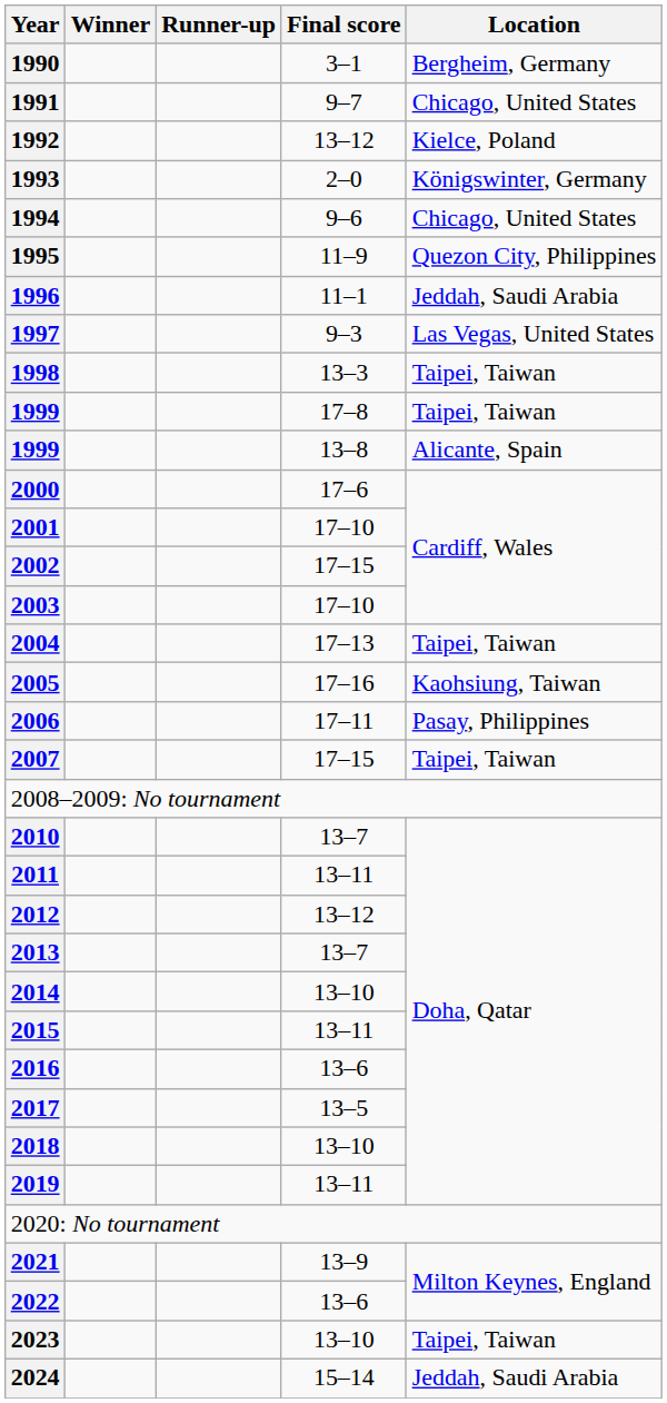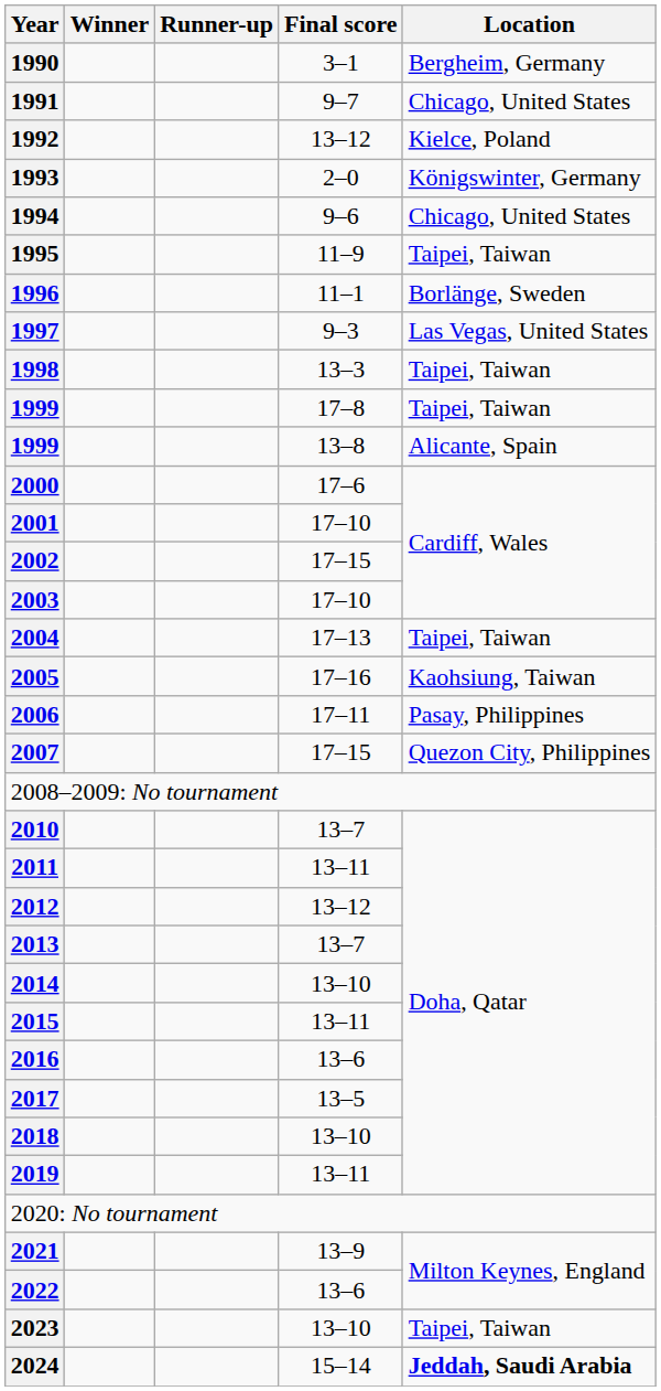 <table class="wikitable sortable">
 <tr>
 <th scope="col">Year</th>
 <th scope="col">Winner</th>
 <th scope="col">Runner-up</th>
 <th scope="col">Final score</th>
 <th scope="col">Location</th>
 </tr>
 <tr>
 <th scope="row">1990</th>
 <td></td>
 <td></td>
 <td align="center">3–1</td>
 <td><a href='#'>Bergheim</a>, Germany</td>
 </tr>
 <tr>
 <th scope="row">1991</th>
 <td></td>
 <td></td>
 <td align="center">9–7</td>
 <td><a href='#'>Chicago</a>, United States</td>
 </tr>
 <tr>
 <th scope="row">1992</th>
 <td></td>
 <td></td>
 <td align="center">13–12</td>
 <td><a href='#'>Kielce</a>, Poland</td>
 </tr>
 <tr>
 <th scope="row">1993</th>
 <td></td>
 <td></td>
 <td align="center">2–0</td>
 <td><a href='#'>Königswinter</a>, Germany</td>
 </tr>
 <tr>
 <th scope="row">1994</th>
 <td></td>
 <td></td>
 <td align="center">9–6</td>
 <td><a href='#'>Chicago</a>, United States</td>
 </tr>
 <tr>
 <th scope="row">1995</th>
 <td></td>
 <td></td>
 <td align="center">11–9</td>
-<td><a href='#'>Quezon City</a>, Philippines</td>
+<td><a href='#'>Taipei</a>, Taiwan</td>
 </tr>
 <tr>
 <th scope="row"><a href='#'>1996</a></th>
 <td></td>
 <td></td>
 <td align="center">11–1</td>
-<td><a href='#'>Jeddah</a>, Saudi Arabia</td>
+<td><a href='#'>Borlänge</a>, Sweden</td>
 </tr>
 <tr>
 <th scope="row"><a href='#'>1997</a></th>
 <td></td>
 <td></td>
 <td align="center">9–3</td>
 <td><a href='#'>Las Vegas</a>, United States</td>
 </tr>
 <tr>
 <th scope="row"><a href='#'>1998</a></th>
 <td></td>
 <td></td>
 <td align="center">13–3</td>
 <td><a href='#'>Taipei</a>, Taiwan</td>
 </tr>
 <tr>
 <th scope="row"><a href='#'>1999</a></th>
 <td></td>
 <td></td>
 <td align="center">17–8</td>
 <td><a href='#'>Taipei</a>, Taiwan</td>
 </tr>
 <tr>
 <th scope="row"><a href='#'>1999</a></th>
 <td></td>
 <td></td>
 <td align="center">13–8</td>
 <td><a href='#'>Alicante</a>, Spain</td>
 </tr>
 <tr>
 <th scope="row"><a href='#'>2000</a></th>
 <td></td>
 <td></td>
 <td align="center">17–6</td>
 <td rowspan="4"><a href='#'>Cardiff</a>, Wales</td>
 </tr>
 <tr>
 <th scope="row"><a href='#'>2001</a></th>
 <td></td>
 <td></td>
 <td align="center">17–10</td>
 </tr>
 <tr>
 <th scope="row"><a href='#'>2002</a></th>
 <td></td>
 <td></td>
 <td align="center">17–15</td>
 </tr>
 <tr>
 <th scope="row"><a href='#'>2003</a></th>
 <td></td>
 <td></td>
 <td align="center">17–10</td>
 </tr>
 <tr>
 <th scope="row"><a href='#'>2004</a></th>
 <td></td>
 <td></td>
 <td align="center">17–13</td>
 <td><a href='#'>Taipei</a>, Taiwan</td>
 </tr>
 <tr>
 <th scope="row"><a href='#'>2005</a></th>
 <td></td>
 <td></td>
 <td align="center">17–16</td>
 <td><a href='#'>Kaohsiung</a>, Taiwan</td>
 </tr>
 <tr>
 <th scope="row"><a href='#'>2006</a></th>
 <td></td>
 <td></td>
 <td align="center">17–11</td>
 <td><a href='#'>Pasay</a>, Philippines</td>
 </tr>
 <tr>
 <th scope="row"><a href='#'>2007</a></th>
 <td></td>
 <td></td>
 <td align="center">17–15</td>
-<td><a href='#'>Taipei</a>, Taiwan</td>
+<td><a href='#'>Quezon City</a>, Philippines</td>
 </tr>
 <tr>
 <td colspan=5>2008–2009: <em>No tournament</em></td>
 </tr>
 <tr>
 <th scope="row"><a href='#'>2010</a></th>
 <td></td>
 <td></td>
 <td align="center">13–7</td>
 <td rowspan="10"><a href='#'>Doha</a>, Qatar</td>
 </tr>
 <tr>
 <th scope="row"><a href='#'>2011</a></th>
 <td></td>
 <td></td>
 <td align="center">13–11</td>
 </tr>
 <tr>
 <th scope="row"><a href='#'>2012</a></th>
 <td></td>
 <td></td>
 <td align="center">13–12</td>
 </tr>
 <tr>
 <th scope="row"><a href='#'>2013</a></th>
 <td></td>
 <td></td>
 <td align="center">13–7</td>
 </tr>
 <tr>
 <th scope="row"><a href='#'>2014</a></th>
 <td></td>
 <td></td>
 <td align="center">13–10</td>
 </tr>
 <tr>
 <th scope="row"><a href='#'>2015</a></th>
 <td></td>
 <td></td>
 <td align="center">13–11</td>
 </tr>
 <tr>
 <th scope="row"><a href='#'>2016</a></th>
 <td></td>
 <td></td>
 <td align="center">13–6</td>
 </tr>
 <tr>
 <th scope="row"><a href='#'>2017</a></th>
 <td></td>
 <td></td>
 <td align="center">13–5</td>
 </tr>
 <tr>
 <th scope="row"><a href='#'>2018</a></th>
 <td></td>
 <td></td>
 <td align="center">13–10</td>
 </tr>
 <tr>
 <th scope="row"><a href='#'>2019</a></th>
 <td></td>
 <td></td>
 <td align="center">13–11</td>
 </tr>
 <tr>
 <td colspan=5>2020: <em>No tournament</em></td>
 </tr>
 <tr>
 <th scope="row"><a href='#'>2021</a></th>
 <td></td>
 <td></td>
 <td align="center">13–9</td>
 <td rowspan="2"><a href='#'>Milton Keynes</a>, England</td>
 </tr>
 <tr>
 <th scope="row"><a href='#'>2022</a></th>
 <td></td>
 <td></td>
 <td align="center">13–6</td>
 </tr>
 <tr>
 <th scope="row">2023</th>
 <td></td>
 <td></td>
 <td align="center">13–10</td>
 <td><a href='#'>Taipei</a>, Taiwan</td>
 </tr>
 <tr>
 <th scope="row">2024</th>
 <td></td>
 <td></td>
 <td align="center">15–14</td>
-<td><a href='#'>Jeddah</a>, Saudi Arabia</td>
+<td><strong><a href='#'>Jeddah</a>, Saudi Arabia</strong></td>
 </tr>
 </table>
